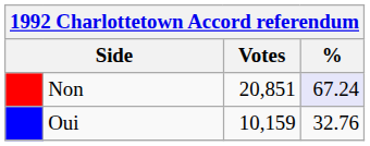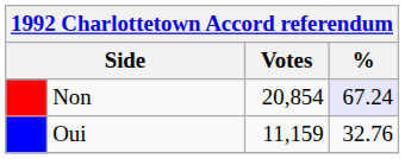 <table class="wikitable" style="font-size: 95%; clear:both">
 <tr style="background-color:#E9E9E9">
 <th colspan=4><a href='#'>1992 Charlottetown Accord referendum</a></th>
 </tr>
 <tr style="background-color:#E9E9E9">
 <th colspan=2 style="width: 130px">Side</th>
 <th style="width: 50px">Votes</th>
 <th style="width: 40px">%</th>
 </tr>
 <tr>
 <td bgcolor="red"></td>
 <td>Non</td>
-<td align="right">20,851</td>
+<td align="right">20,854</td>
 <td align="right" style="background: lavender;">67.24</td>
 </tr>
 <tr>
 <td bgcolor="blue"></td>
 <td>Oui</td>
-<td align="right">10,159</td>
+<td align="right">11,159</td>
 <td align="right">32.76</td>
 </tr>
 <tr>
 </tr>
 </table>
